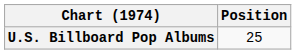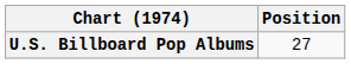 <table class="wikitable sortable plainrowheaders" style="text-align:center;">
 <tr>
 <th scope="col">Chart (1974)</th>
 <th scope="col">Position</th>
 </tr>
 <tr>
 <th scope="row">U.S. Billboard Pop Albums</th>
-<td>25</td>
+<td>27</td>
 </tr>
 </table>
